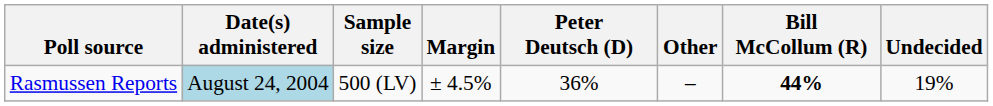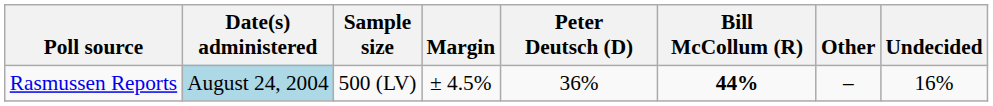 <table class="wikitable" style="font-size:90%;text-align:center;">
 <tr valign=bottom>
 <th>Poll source</th>
 <th>Date(s)<br>administered</th>
 <th>Sample<br>size</th>
 <th>Margin<br></th>
 <th style="width:100px;">Peter<br>Deutsch (D)</th>
+<th style="width:100px;">Bill<br>McCollum (R)</th>
 <th>Other</th>
-<th style="width:100px;">Bill<br>McCollum (R)</th>
 <th>Undecided</th>
 </tr>
 <tr>
 <td style="text-align:left;"><a href='#'>Rasmussen Reports</a></td>
 <td style="background: lightblue;">August 24, 2004</td>
 <td>500 (LV)</td>
 <td>± 4.5%</td>
 <td>36%</td>
+<td><strong>44%</strong></td>
 <td>–</td>
-<td><strong>44%</strong></td>
-<td>19%</td>
+<td>16%</td>
 </tr>
 </table>
